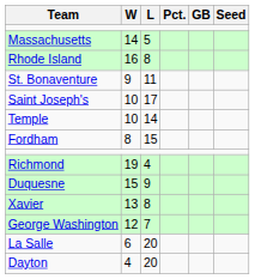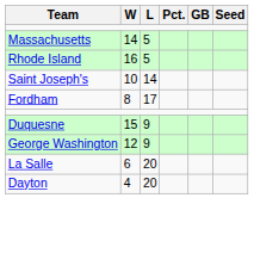 <table class=wikitable>
 <tr>
 <th>Team</th>
 <th>W</th>
 <th>L</th>
 <th>Pct.</th>
 <th>GB</th>
 <th>Seed</th>
 </tr>
 <tr>
 <td colspan=6></td>
 </tr>
 <tr bgcolor=#ccffcc>
 <td><a href='#'>Massachusetts</a></td>
 <td>14</td>
 <td>5</td>
 <td></td>
 <td></td>
 <td></td>
 </tr>
 <tr bgcolor=#ccffcc>
 <td><a href='#'>Rhode Island</a></td>
 <td>16</td>
-<td>8</td>
-<td></td>
-<td></td>
-<td></td>
-</tr>
-<tr>
-<td><a href='#'>St. Bonaventure</a></td>
-<td>9</td>
-<td>11</td>
+<td>5</td>
 <td></td>
 <td></td>
 <td></td>
 </tr>
 <tr>
 <td><a href='#'>Saint Joseph's</a></td>
-<td>10</td>
-<td>17</td>
-<td></td>
-<td></td>
-<td></td>
-</tr>
-<tr>
-<td><a href='#'>Temple</a></td>
 <td>10</td>
 <td>14</td>
 <td></td>
 <td></td>
 <td></td>
 </tr>
 <tr>
 <td><a href='#'>Fordham</a></td>
 <td>8</td>
-<td>15</td>
+<td>17</td>
 <td></td>
 <td></td>
 <td></td>
 </tr>
 <tr>
 <td colspan=6></td>
-</tr>
-<tr bgcolor=#ccffcc>
-<td><a href='#'>Richmond</a></td>
-<td>19</td>
-<td>4</td>
-<td></td>
-<td></td>
-<td></td>
 </tr>
 <tr bgcolor=#ccffcc>
 <td><a href='#'>Duquesne</a></td>
 <td>15</td>
 <td>9</td>
 <td></td>
 <td></td>
 <td></td>
 </tr>
 <tr bgcolor=#ccffcc>
-<td><a href='#'>Xavier</a></td>
-<td>13</td>
-<td>8</td>
-<td></td>
-<td></td>
-<td></td>
-</tr>
-<tr bgcolor=#ccffcc>
 <td><a href='#'>George Washington</a></td>
 <td>12</td>
-<td>7</td>
+<td>9</td>
 <td></td>
 <td></td>
 <td></td>
 </tr>
 <tr>
 <td><a href='#'>La Salle</a></td>
 <td>6</td>
 <td>20</td>
 <td></td>
 <td></td>
 <td></td>
 </tr>
 <tr>
 <td><a href='#'>Dayton</a></td>
 <td>4</td>
 <td>20</td>
 <td></td>
 <td></td>
 <td></td>
 </tr>
 </table>
